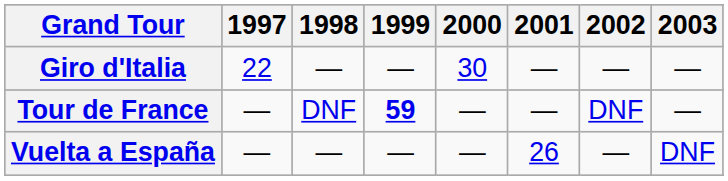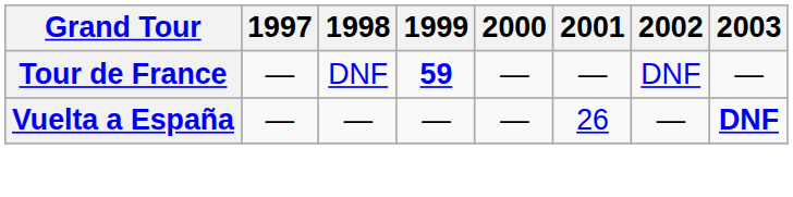 <table class="wikitable plainrowheaders">
 <tr>
 <th scope="col"><a href='#'>Grand Tour</a></th>
 <th scope="col">1997</th>
 <th scope="col">1998</th>
 <th scope="col">1999</th>
 <th scope="col">2000</th>
 <th scope="col">2001</th>
 <th scope="col">2002</th>
 <th scope="col">2003</th>
-</tr>
-<tr style="text-align:center;">
-<th scope="row"> <a href='#'>Giro d'Italia</a></th>
-<td style="text-align:center;"><a href='#'>22</a></td>
-<td>—</td>
-<td>—</td>
-<td style="text-align:center;"><a href='#'>30</a></td>
-<td>—</td>
-<td>—</td>
-<td>—</td>
 </tr>
 <tr style="text-align:center;">
 <th scope="row"> <a href='#'>Tour de France</a></th>
 <td>—</td>
 <td style="text-align:center;"><a href='#'>DNF</a></td>
 <td style="text-align:center;"><strong><a href='#'>59</a></strong></td>
 <td>—</td>
 <td>—</td>
 <td style="text-align:center;"><a href='#'>DNF</a></td>
 <td>—</td>
 </tr>
 <tr style="text-align:center;">
 <th scope="row"> <a href='#'>Vuelta a España</a></th>
 <td>—</td>
 <td>—</td>
 <td>—</td>
 <td>—</td>
 <td style="text-align:center;"><a href='#'>26</a></td>
 <td>—</td>
-<td style="text-align:center;"><a href='#'>DNF</a></td>
+<td style="text-align:center;"><strong><a href='#'>DNF</a></strong></td>
 </tr>
 </table>
